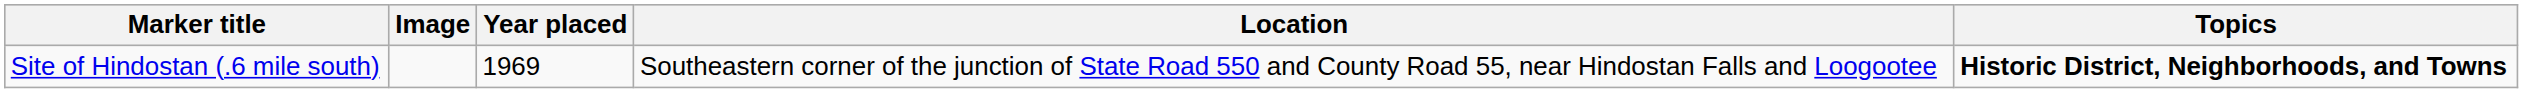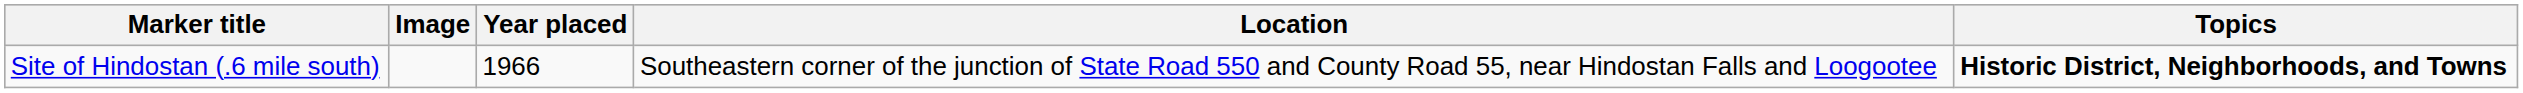 <table class="wikitable sortable" style="width:98%">
 <tr>
 <th>Marker title</th>
 <th class="unsortable">Image</th>
 <th>Year placed</th>
 <th>Location</th>
 <th>Topics</th>
 </tr>
 <tr>
 <td><a href='#'>Site of Hindostan (.6 mile south)</a></td>
 <td></td>
-<td>1969</td>
+<td>1966</td>
 <td>Southeastern corner of the junction of <a href='#'>State Road 550</a> and County Road 55, near Hindostan Falls and <a href='#'>Loogootee</a><br><small></small></td>
 <td><strong>Historic District, Neighborhoods, and Towns</strong></td>
 </tr>
 </table>
